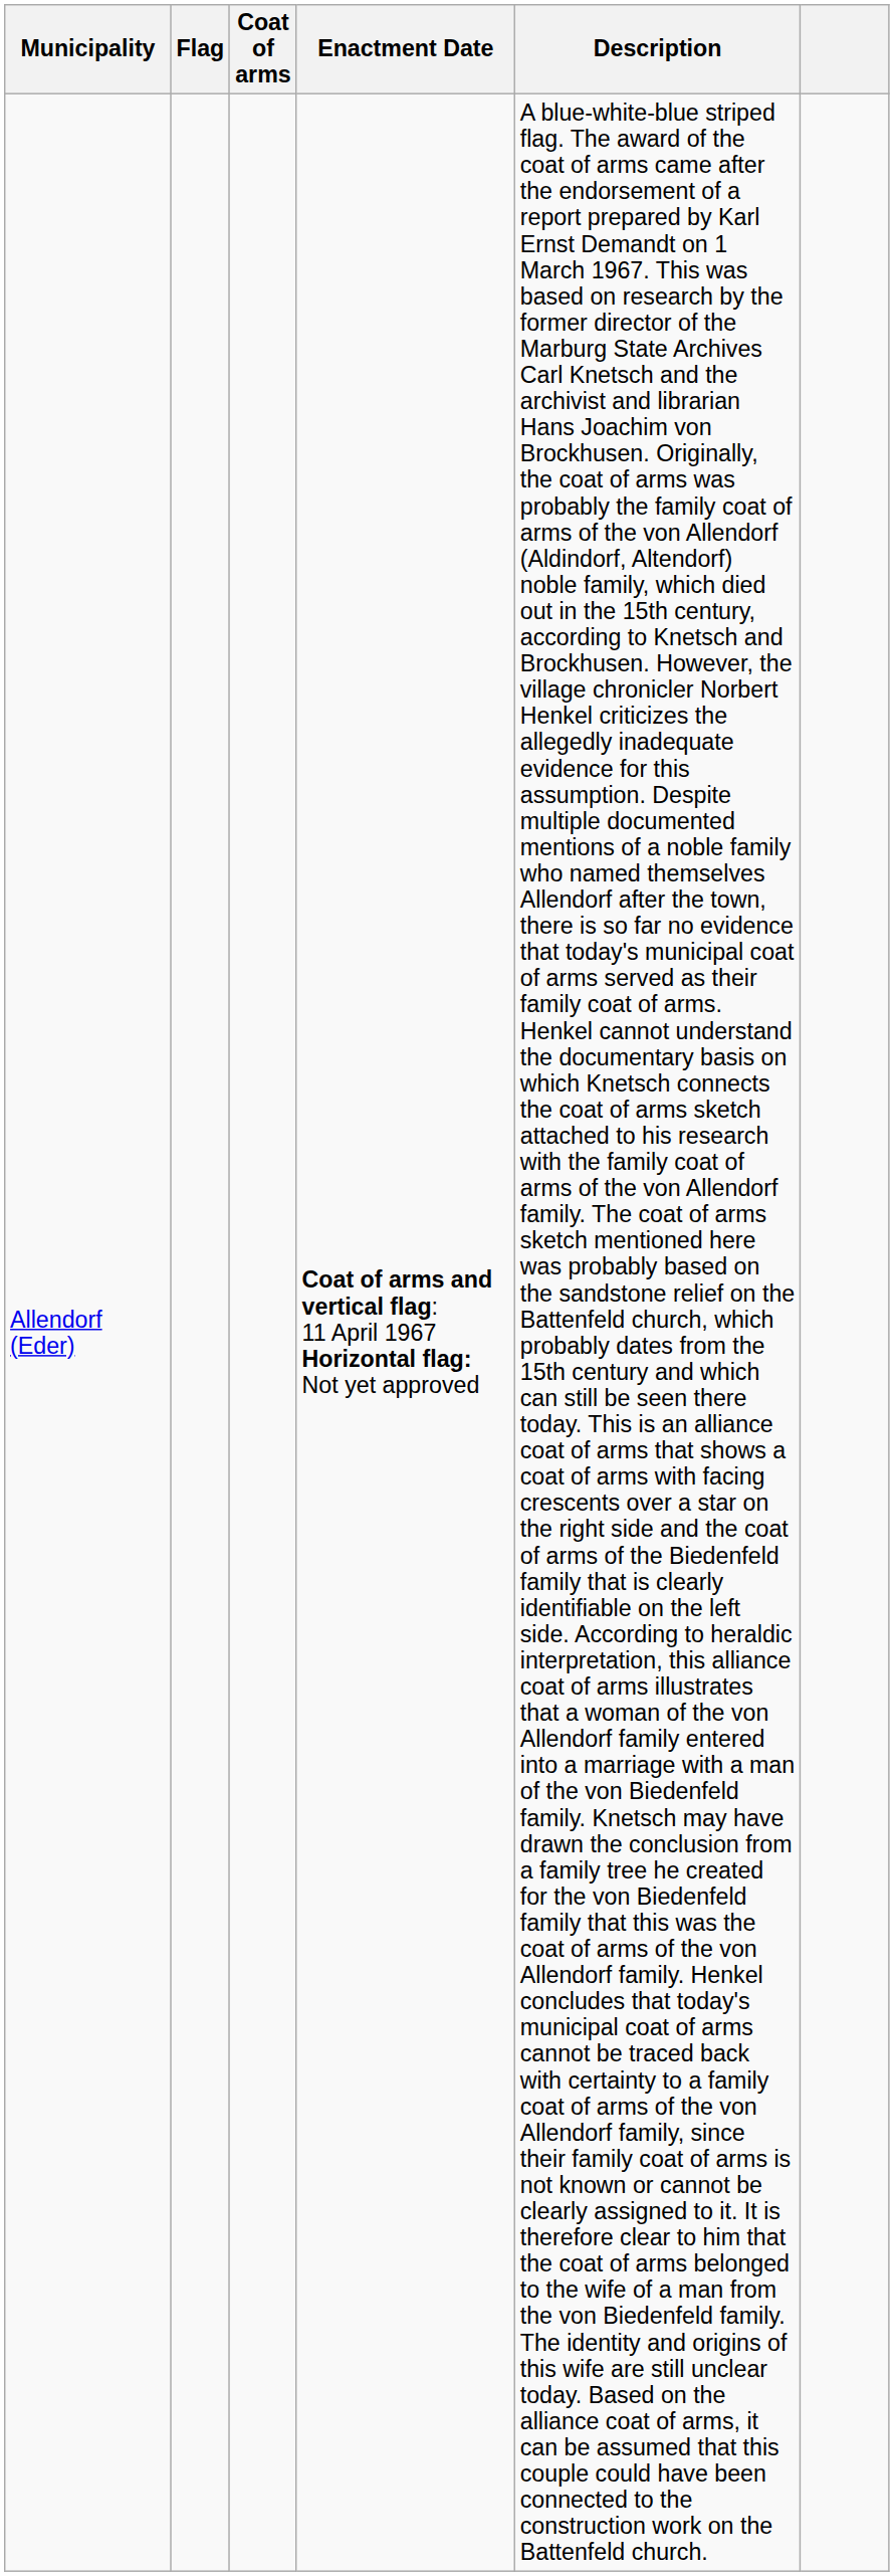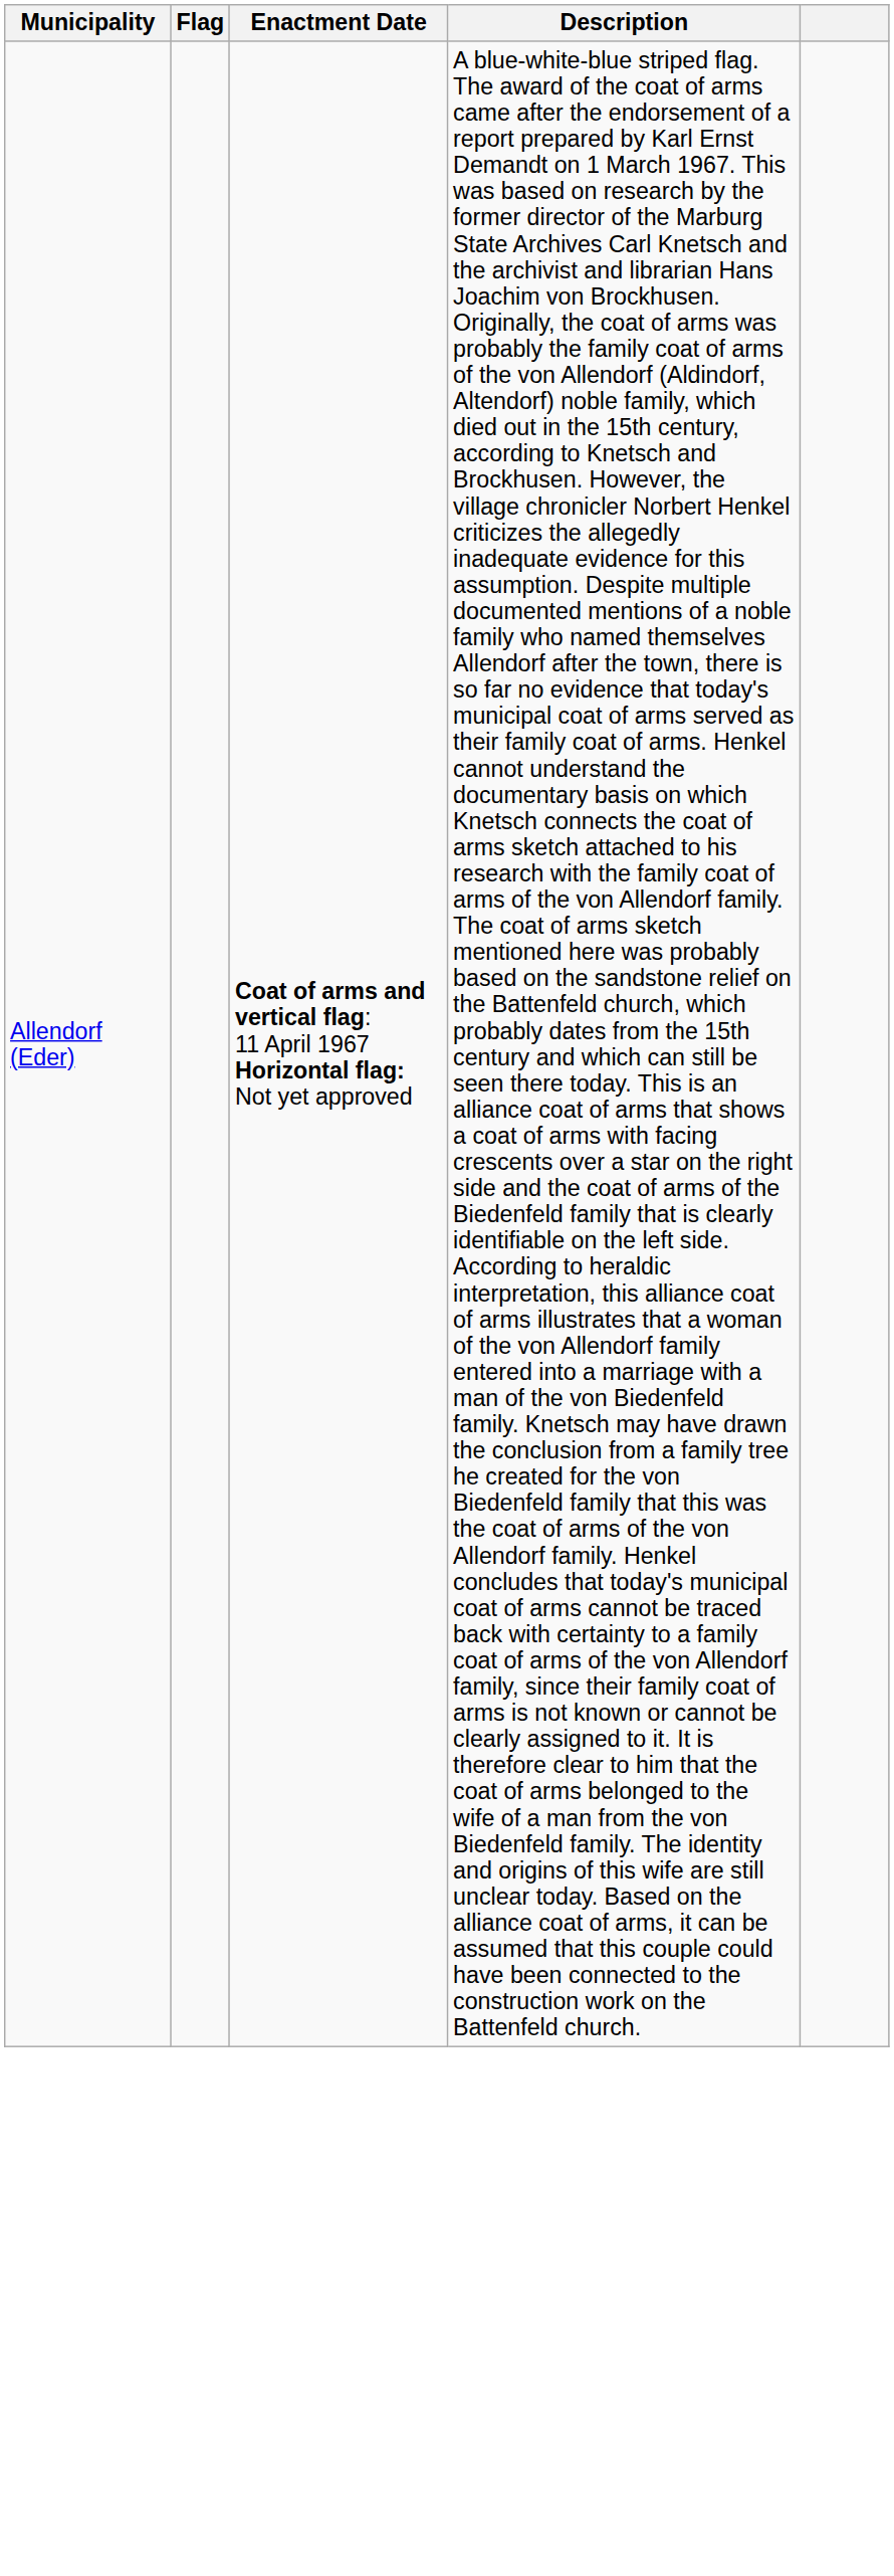 <table class="wikitable">
 <tr>
 <th style="width:12ch;">Municipality</th>
 <th>Flag</th>
-<th>Coat of arms</th>
 <th style="width:16ch;">Enactment Date</th>
 <th>Description</th>
 <th style="width:6ch;"></th>
 </tr>
 <tr>
 <td><a href='#'>Allendorf (Eder)</a></td>
 <td><br></td>
-<td></td>
 <td><strong>Coat of arms and vertical flag</strong>:<br>11 April 1967<br><strong>Horizontal flag:</strong><br>Not yet approved</td>
 <td>A blue-white-blue striped flag. The award of the coat of arms came after the endorsement of a report prepared by Karl Ernst Demandt on 1 March 1967. This was based on research by the former director of the Marburg State Archives Carl Knetsch and the archivist and librarian Hans Joachim von Brockhusen. Originally, the coat of arms was probably the family coat of arms of the von Allendorf (Aldindorf, Altendorf) noble family, which died out in the 15th century, according to Knetsch and Brockhusen. However, the village chronicler Norbert Henkel criticizes the allegedly inadequate evidence for this assumption. Despite multiple documented mentions of a noble family who named themselves Allendorf after the town, there is so far no evidence that today's municipal coat of arms served as their family coat of arms. Henkel cannot understand the documentary basis on which Knetsch connects the coat of arms sketch attached to his research with the family coat of arms of the von Allendorf family. The coat of arms sketch mentioned here was probably based on the sandstone relief on the Battenfeld church, which probably dates from the 15th century and which can still be seen there today. This is an alliance coat of arms that shows a coat of arms with facing crescents over a star on the right side and the coat of arms of the Biedenfeld family that is clearly identifiable on the left side. According to heraldic interpretation, this alliance coat of arms illustrates that a woman of the von Allendorf family entered into a marriage with a man of the von Biedenfeld family. Knetsch may have drawn the conclusion from a family tree he created for the von Biedenfeld family that this was the coat of arms of the von Allendorf family. Henkel concludes that today's municipal coat of arms cannot be traced back with certainty to a family coat of arms of the von Allendorf family, since their family coat of arms is not known or cannot be clearly assigned to it. It is therefore clear to him that the coat of arms belonged to the wife of a man from the von Biedenfeld family. The identity and origins of this wife are still unclear today. Based on the alliance coat of arms, it can be assumed that this couple could have been connected to the construction work on the Battenfeld church.</td>
 <td></td>
 </tr>
 </table>
